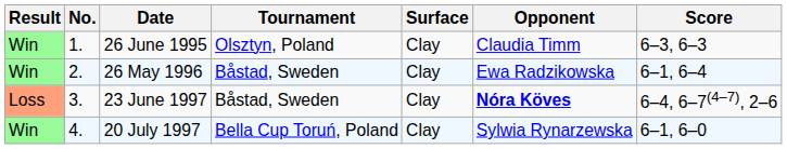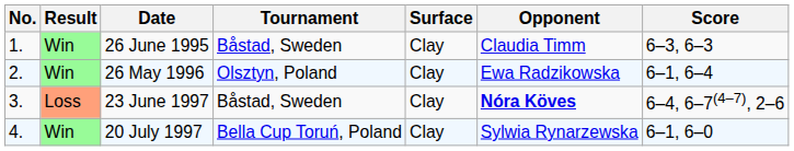 <table class="sortable wikitable">
 <tr>
+<th>No.</th>
 <th>Result</th>
-<th>No.</th>
 <th>Date</th>
 <th>Tournament</th>
 <th>Surface</th>
 <th>Opponent</th>
 <th class="unsortable">Score</th>
 </tr>
 <tr>
+<td>1.</td>
 <td style="background:#98fb98;">Win</td>
-<td>1.</td>
 <td>26 June 1995</td>
-<td><a href='#'>Olsztyn</a>, Poland</td>
+<td><a href='#'>Båstad</a>, Sweden</td>
 <td>Clay</td>
 <td> <a href='#'>Claudia Timm</a></td>
 <td>6–3, 6–3</td>
 </tr>
 <tr style="background:#f0f8ff;">
+<td>2.</td>
 <td style="background:#98fb98;">Win</td>
-<td>2.</td>
 <td>26 May 1996</td>
-<td><a href='#'>Båstad</a>, Sweden</td>
+<td><a href='#'>Olsztyn</a>, Poland</td>
 <td>Clay</td>
 <td> <a href='#'>Ewa Radzikowska</a></td>
 <td>6–1, 6–4</td>
 </tr>
 <tr>
+<td>3.</td>
 <td style="background:#ffa07a;">Loss</td>
-<td>3.</td>
 <td>23 June 1997</td>
 <td>Båstad, Sweden</td>
 <td>Clay</td>
 <td><strong> <a href='#'>Nóra Köves</a></strong></td>
 <td>6–4, 6–7<sup>(4–7)</sup>, 2–6</td>
 </tr>
 <tr style="background:#f0f8ff;">
+<td>4.</td>
 <td style="background:#98fb98;">Win</td>
-<td>4.</td>
 <td>20 July 1997</td>
 <td><a href='#'>Bella Cup Toruń</a>, Poland</td>
 <td>Clay</td>
 <td> <a href='#'>Sylwia Rynarzewska</a></td>
 <td>6–1, 6–0</td>
 </tr>
 </table>
